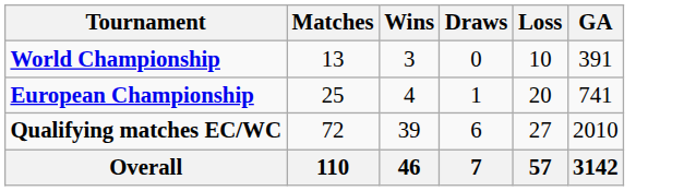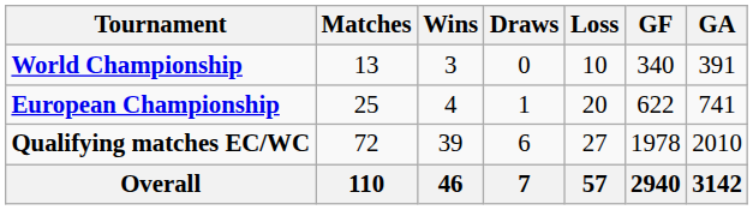 <table class="wikitable sortable">
 <tr>
 <th>Tournament</th>
 <th>Matches</th>
 <th>Wins</th>
 <th>Draws</th>
 <th>Loss</th>
+<th>GF</th>
 <th>GA</th>
 </tr>
 <tr>
 <td><strong><a href='#'>World Championship</a></strong></td>
 <td align=center>13</td>
 <td align=center>3</td>
 <td align=center>0</td>
 <td align=center>10</td>
+<td align=center>340</td>
 <td align=center>391</td>
 </tr>
 <tr>
 <td><strong><a href='#'>European Championship</a></strong></td>
 <td align=center>25</td>
 <td align=center>4</td>
 <td align=center>1</td>
 <td align=center>20</td>
+<td align=center>622</td>
 <td align=center>741</td>
 </tr>
 <tr>
 <td><strong>Qualifying matches EC/WC</strong></td>
 <td align=center>72</td>
 <td align=center>39</td>
 <td align=center>6</td>
 <td align=center>27</td>
+<td align=center>1978</td>
 <td align=center>2010</td>
 </tr>
 <tr>
 <th>Overall</th>
 <th align=center>110</th>
 <th align=center>46</th>
 <th align=center>7</th>
 <th align=center>57</th>
+<th align=center>2940</th>
 <th align=center>3142</th>
 </tr>
 </table>
